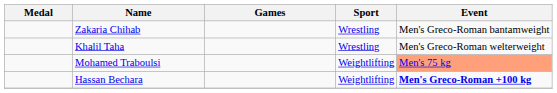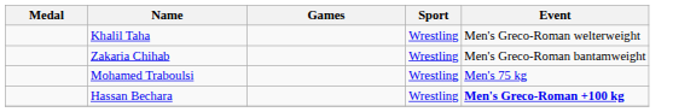 <table class="wikitable sortable">
 <tr>
 <th style="width:6em">Medal</th>
 <th style="width:12em">Name</th>
 <th style="width:12em">Games</th>
 <th>Sport</th>
 <th>Event</th>
 </tr>
 <tr>
 <td></td>
+<td><a href='#'>Khalil Taha</a></td>
+<td></td>
+<td> <a href='#'>Wrestling</a></td>
+<td>Men's Greco-Roman welterweight</td>
+</tr>
+<tr>
+<td></td>
 <td><a href='#'>Zakaria Chihab</a></td>
 <td></td>
 <td> <a href='#'>Wrestling</a></td>
 <td>Men's Greco-Roman bantamweight</td>
 </tr>
 <tr>
 <td></td>
-<td><a href='#'>Khalil Taha</a></td>
+<td><a href='#'>Mohamed Traboulsi</a></td>
 <td></td>
 <td> <a href='#'>Wrestling</a></td>
-<td>Men's Greco-Roman welterweight</td>
-</tr>
-<tr>
-<td></td>
-<td><a href='#'>Mohamed Traboulsi</a></td>
-<td></td>
-<td> <a href='#'>Weightlifting</a></td>
-<td style="background: lightsalmon;"><a href='#'>Men's 75 kg</a></td>
+<td><a href='#'>Men's 75 kg</a></td>
 </tr>
 <tr>
 <td></td>
 <td><a href='#'>Hassan Bechara</a></td>
 <td></td>
-<td> <a href='#'>Weightlifting</a></td>
+<td> <a href='#'>Wrestling</a></td>
 <td><strong><a href='#'>Men's Greco-Roman +100 kg</a></strong></td>
 </tr>
 <tr>
 </tr>
 </table>
